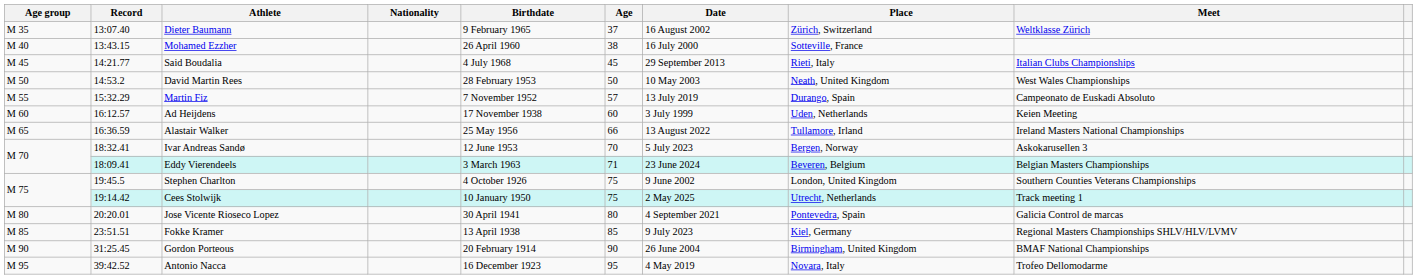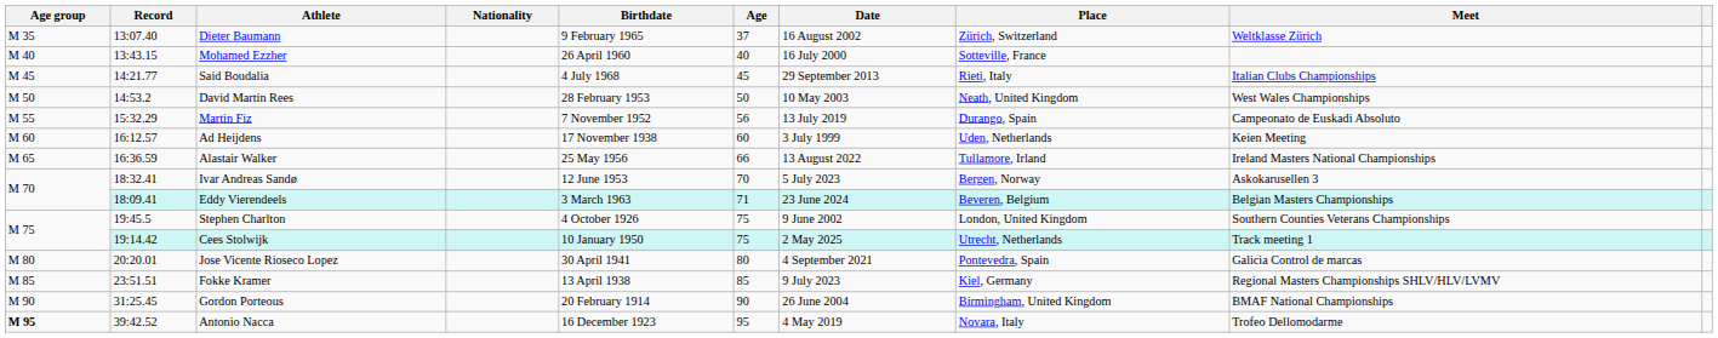 <table class="wikitable" style="font-size:90%; width: 100%;">
 <tr>
 <th>Age group</th>
 <th>Record</th>
 <th>Athlete</th>
 <th>Nationality</th>
 <th>Birthdate</th>
 <th>Age</th>
 <th>Date</th>
 <th>Place</th>
 <th>Meet</th>
 <th></th>
 </tr>
 <tr>
 <td>M 35</td>
 <td>13:07.40</td>
 <td><a href='#'>Dieter Baumann</a></td>
 <td></td>
 <td>9 February 1965</td>
 <td>37</td>
 <td>16 August 2002</td>
 <td><a href='#'>Zürich</a>, Switzerland</td>
 <td><a href='#'>Weltklasse Zürich</a></td>
 <td></td>
 </tr>
 <tr>
 <td>M 40</td>
 <td>13:43.15</td>
 <td><a href='#'>Mohamed Ezzher</a></td>
 <td></td>
 <td>26 April 1960</td>
-<td>38</td>
+<td>40</td>
 <td>16 July 2000</td>
 <td><a href='#'>Sotteville</a>, France</td>
 <td></td>
 <td></td>
 </tr>
 <tr>
 <td>M 45</td>
 <td>14:21.77</td>
 <td>Said Boudalia</td>
 <td></td>
 <td>4 July 1968</td>
 <td>45</td>
 <td>29 September 2013</td>
 <td><a href='#'>Rieti</a>, Italy</td>
 <td><a href='#'>Italian Clubs Championships</a></td>
 <td></td>
 </tr>
 <tr>
 <td>M 50</td>
 <td>14:53.2</td>
 <td>David Martin Rees</td>
 <td></td>
 <td>28 February 1953</td>
 <td>50</td>
 <td>10 May 2003</td>
 <td><a href='#'>Neath</a>, United Kingdom</td>
 <td>West Wales Championships</td>
 <td></td>
 </tr>
 <tr>
 <td>M 55</td>
 <td>15:32.29</td>
 <td><a href='#'>Martin Fiz</a></td>
 <td></td>
 <td>7 November 1952</td>
-<td>57</td>
+<td>56</td>
 <td>13 July 2019</td>
 <td><a href='#'>Durango</a>, Spain</td>
 <td>Campeonato de Euskadi Absoluto</td>
 <td></td>
 </tr>
 <tr>
 <td>M 60</td>
 <td>16:12.57</td>
 <td>Ad Heijdens</td>
 <td></td>
 <td>17 November 1938</td>
 <td>60</td>
 <td>3 July 1999</td>
 <td><a href='#'>Uden</a>, Netherlands</td>
 <td>Keien Meeting</td>
 <td></td>
 </tr>
 <tr>
 <td>M 65</td>
 <td>16:36.59</td>
 <td>Alastair Walker</td>
 <td></td>
 <td>25 May 1956</td>
 <td>66</td>
 <td>13 August 2022</td>
 <td><a href='#'>Tullamore</a>, Irland</td>
 <td>Ireland Masters National Championships</td>
 <td></td>
 </tr>
 <tr>
 <td rowspan=2>M 70</td>
 <td>18:32.41</td>
 <td>Ivar Andreas Sandø</td>
 <td></td>
 <td>12 June 1953</td>
 <td>70</td>
 <td>5 July 2023</td>
 <td><a href='#'>Bergen</a>, Norway</td>
 <td>Askokarusellen 3</td>
 <td></td>
 </tr>
 <tr style="background:#cef6f5;">
 <td>18:09.41</td>
 <td>Eddy Vierendeels</td>
 <td></td>
 <td>3 March 1963</td>
 <td>71</td>
 <td>23 June 2024</td>
 <td><a href='#'>Beveren</a>, Belgium</td>
 <td>Belgian Masters Championships</td>
 <td></td>
 </tr>
 <tr>
 <td rowspan=2>M 75</td>
 <td>19:45.5 </td>
 <td>Stephen Charlton</td>
 <td></td>
 <td>4 October 1926</td>
 <td>75</td>
 <td>9 June 2002</td>
 <td>London, United Kingdom</td>
 <td>Southern Counties Veterans Championships</td>
 <td></td>
 </tr>
 <tr style="background:#cef6f5;">
 <td>19:14.42</td>
 <td>Cees Stolwijk</td>
 <td></td>
 <td>10 January 1950</td>
 <td>75</td>
 <td>2 May 2025</td>
 <td><a href='#'>Utrecht</a>, Netherlands</td>
 <td>Track meeting 1</td>
 <td></td>
 </tr>
 <tr>
 <td>M 80</td>
 <td>20:20.01</td>
 <td>Jose Vicente Rioseco Lopez</td>
 <td></td>
 <td>30 April 1941</td>
 <td>80</td>
 <td>4 September 2021</td>
 <td><a href='#'>Pontevedra</a>, Spain</td>
 <td>Galicia Control de marcas</td>
 <td></td>
 </tr>
 <tr>
 <td>M 85</td>
 <td>23:51.51</td>
 <td>Fokke Kramer</td>
 <td></td>
 <td>13 April 1938</td>
 <td>85</td>
 <td>9 July 2023</td>
 <td><a href='#'>Kiel</a>, Germany</td>
 <td>Regional Masters Championships SHLV/HLV/LVMV</td>
 <td></td>
 </tr>
 <tr>
 <td>M 90</td>
 <td>31:25.45</td>
 <td>Gordon Porteous</td>
 <td></td>
 <td>20 February 1914</td>
 <td>90</td>
 <td>26 June 2004</td>
 <td><a href='#'>Birmingham</a>, United Kingdom</td>
 <td>BMAF National Championships</td>
 <td></td>
 </tr>
 <tr>
-<td>M 95</td>
+<td><strong>M 95</strong></td>
 <td>39:42.52</td>
 <td>Antonio Nacca</td>
 <td></td>
 <td>16 December 1923</td>
 <td>95</td>
 <td>4 May 2019</td>
 <td><a href='#'>Novara</a>, Italy</td>
 <td>Trofeo Dellomodarme</td>
 <td></td>
 </tr>
 </table>
